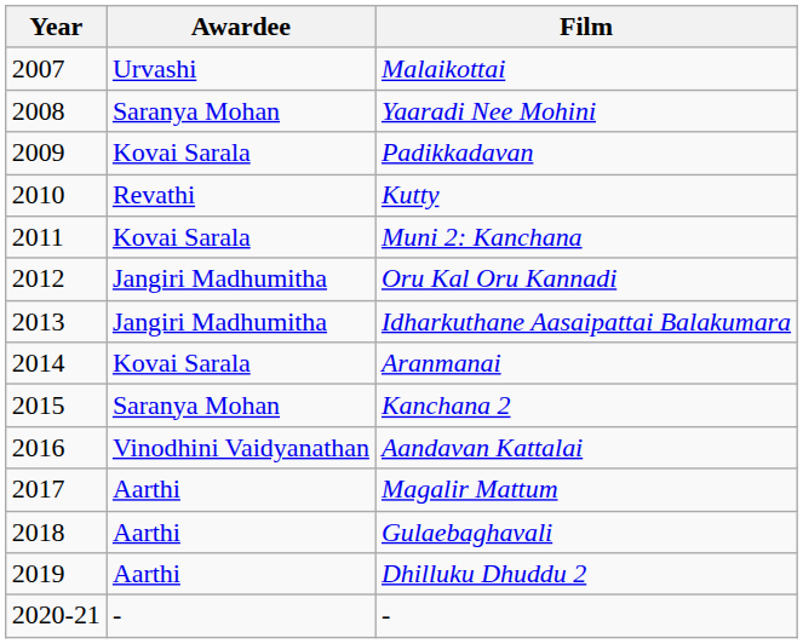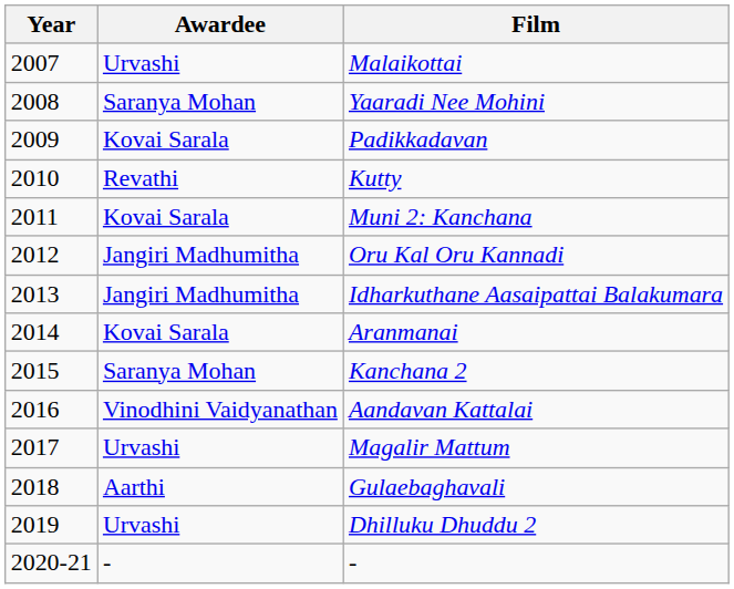 <table class="wikitable">
 <tr>
 <th>Year</th>
 <th>Awardee</th>
 <th>Film</th>
 </tr>
 <tr>
 <td>2007</td>
 <td><a href='#'>Urvashi</a></td>
 <td><em><a href='#'>Malaikottai</a></em></td>
 </tr>
 <tr>
 <td>2008</td>
 <td><a href='#'>Saranya Mohan</a></td>
 <td><em><a href='#'>Yaaradi Nee Mohini</a></em></td>
 </tr>
 <tr>
 <td>2009</td>
 <td><a href='#'>Kovai Sarala</a></td>
 <td><em><a href='#'>Padikkadavan</a></em></td>
 </tr>
 <tr>
 <td>2010</td>
 <td><a href='#'>Revathi</a></td>
 <td><em><a href='#'>Kutty</a></em></td>
 </tr>
 <tr>
 <td>2011</td>
 <td><a href='#'>Kovai Sarala</a></td>
 <td><em><a href='#'>Muni 2: Kanchana</a></em></td>
 </tr>
 <tr>
 <td>2012</td>
 <td><a href='#'>Jangiri Madhumitha</a></td>
 <td><em><a href='#'>Oru Kal Oru Kannadi</a></em></td>
 </tr>
 <tr>
 <td>2013</td>
 <td><a href='#'>Jangiri Madhumitha</a></td>
 <td><em><a href='#'>Idharkuthane Aasaipattai Balakumara</a></em></td>
 </tr>
 <tr>
 <td>2014</td>
 <td><a href='#'>Kovai Sarala</a></td>
 <td><em><a href='#'>Aranmanai</a></em></td>
 </tr>
 <tr>
 <td>2015</td>
 <td><a href='#'>Saranya Mohan</a></td>
 <td><em><a href='#'>Kanchana 2</a></em></td>
 </tr>
 <tr>
 <td>2016</td>
 <td><a href='#'>Vinodhini Vaidyanathan</a></td>
 <td><em><a href='#'>Aandavan Kattalai</a></em></td>
 </tr>
 <tr>
 <td>2017</td>
-<td><a href='#'>Aarthi</a></td>
+<td><a href='#'>Urvashi</a></td>
 <td><em><a href='#'>Magalir Mattum</a></em></td>
 </tr>
 <tr>
 <td>2018</td>
 <td><a href='#'>Aarthi</a></td>
 <td><em><a href='#'>Gulaebaghavali</a></em></td>
 </tr>
 <tr>
 <td>2019</td>
-<td><a href='#'>Aarthi</a></td>
+<td><a href='#'>Urvashi</a></td>
 <td><em><a href='#'>Dhilluku Dhuddu 2</a></em></td>
 </tr>
 <tr>
 <td>2020-21</td>
 <td>-</td>
 <td>-</td>
 </tr>
 </table>
